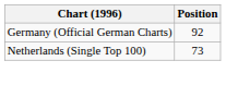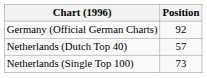 <table class="wikitable sortable">
 <tr>
 <th>Chart (1996)</th>
 <th>Position</th>
 </tr>
 <tr>
 <td>Germany (Official German Charts)</td>
 <td align="center">92</td>
 </tr>
 <tr>
+<td>Netherlands (Dutch Top 40)</td>
+<td align="center">57</td>
+</tr>
+<tr>
 <td>Netherlands (Single Top 100)</td>
 <td align="center">73</td>
 </tr>
 </table>
